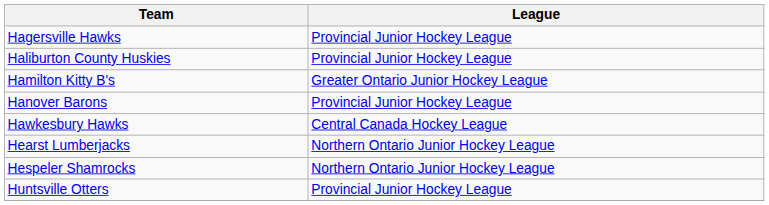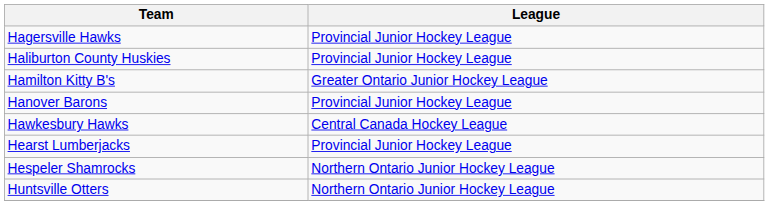 <table class="wikitable sortable" width=100%>
 <tr>
 <th width=40%>Team</th>
 <th width=60%>League</th>
 </tr>
 <tr>
 <td><a href='#'>Hagersville Hawks</a></td>
 <td><a href='#'>Provincial Junior Hockey League</a></td>
 </tr>
 <tr>
 <td><a href='#'>Haliburton County Huskies</a></td>
 <td><a href='#'>Provincial Junior Hockey League</a></td>
 </tr>
 <tr>
 <td><a href='#'>Hamilton Kitty B's</a></td>
 <td><a href='#'>Greater Ontario Junior Hockey League</a></td>
 </tr>
 <tr>
 <td><a href='#'>Hanover Barons</a></td>
 <td><a href='#'>Provincial Junior Hockey League</a></td>
 </tr>
 <tr>
 <td><a href='#'>Hawkesbury Hawks</a></td>
 <td><a href='#'>Central Canada Hockey League</a></td>
 </tr>
 <tr>
 <td><a href='#'>Hearst Lumberjacks</a></td>
-<td><a href='#'>Northern Ontario Junior Hockey League</a></td>
+<td><a href='#'>Provincial Junior Hockey League</a></td>
 </tr>
 <tr>
 <td><a href='#'>Hespeler Shamrocks</a></td>
 <td><a href='#'>Northern Ontario Junior Hockey League</a></td>
 </tr>
 <tr>
 <td><a href='#'>Huntsville Otters</a></td>
-<td><a href='#'>Provincial Junior Hockey League</a></td>
+<td><a href='#'>Northern Ontario Junior Hockey League</a></td>
 </tr>
 <tr>
 </tr>
 </table>
